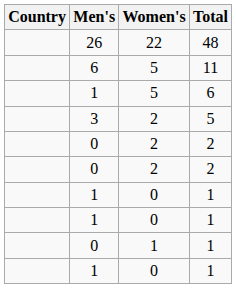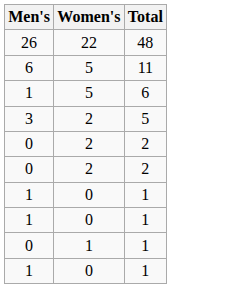 <table class="wikitable sortable" style="text-align:center">
 <tr>
-<th>Country</th>
 <th>Men's</th>
 <th>Women's</th>
 <th>Total</th>
 </tr>
 <tr>
-<td align="left"></td>
 <td>26</td>
 <td>22</td>
 <td>48</td>
 </tr>
 <tr>
-<td align="left"></td>
 <td>6</td>
 <td>5</td>
 <td>11</td>
 </tr>
 <tr>
-<td align="left"></td>
 <td>1</td>
 <td>5</td>
 <td>6</td>
 </tr>
 <tr>
-<td align="left"></td>
 <td>3</td>
 <td>2</td>
 <td>5</td>
 </tr>
 <tr>
-<td align="left"></td>
 <td>0</td>
 <td>2</td>
 <td>2</td>
 </tr>
 <tr>
-<td align="left"></td>
 <td>0</td>
 <td>2</td>
 <td>2</td>
 </tr>
 <tr>
-<td align="left"></td>
 <td>1</td>
 <td>0</td>
 <td>1</td>
 </tr>
 <tr>
-<td align="left"></td>
 <td>1</td>
 <td>0</td>
 <td>1</td>
 </tr>
 <tr>
-<td align="left"></td>
 <td>0</td>
 <td>1</td>
 <td>1</td>
 </tr>
 <tr>
-<td align="left"></td>
 <td>1</td>
 <td>0</td>
 <td>1</td>
 </tr>
 </table>
